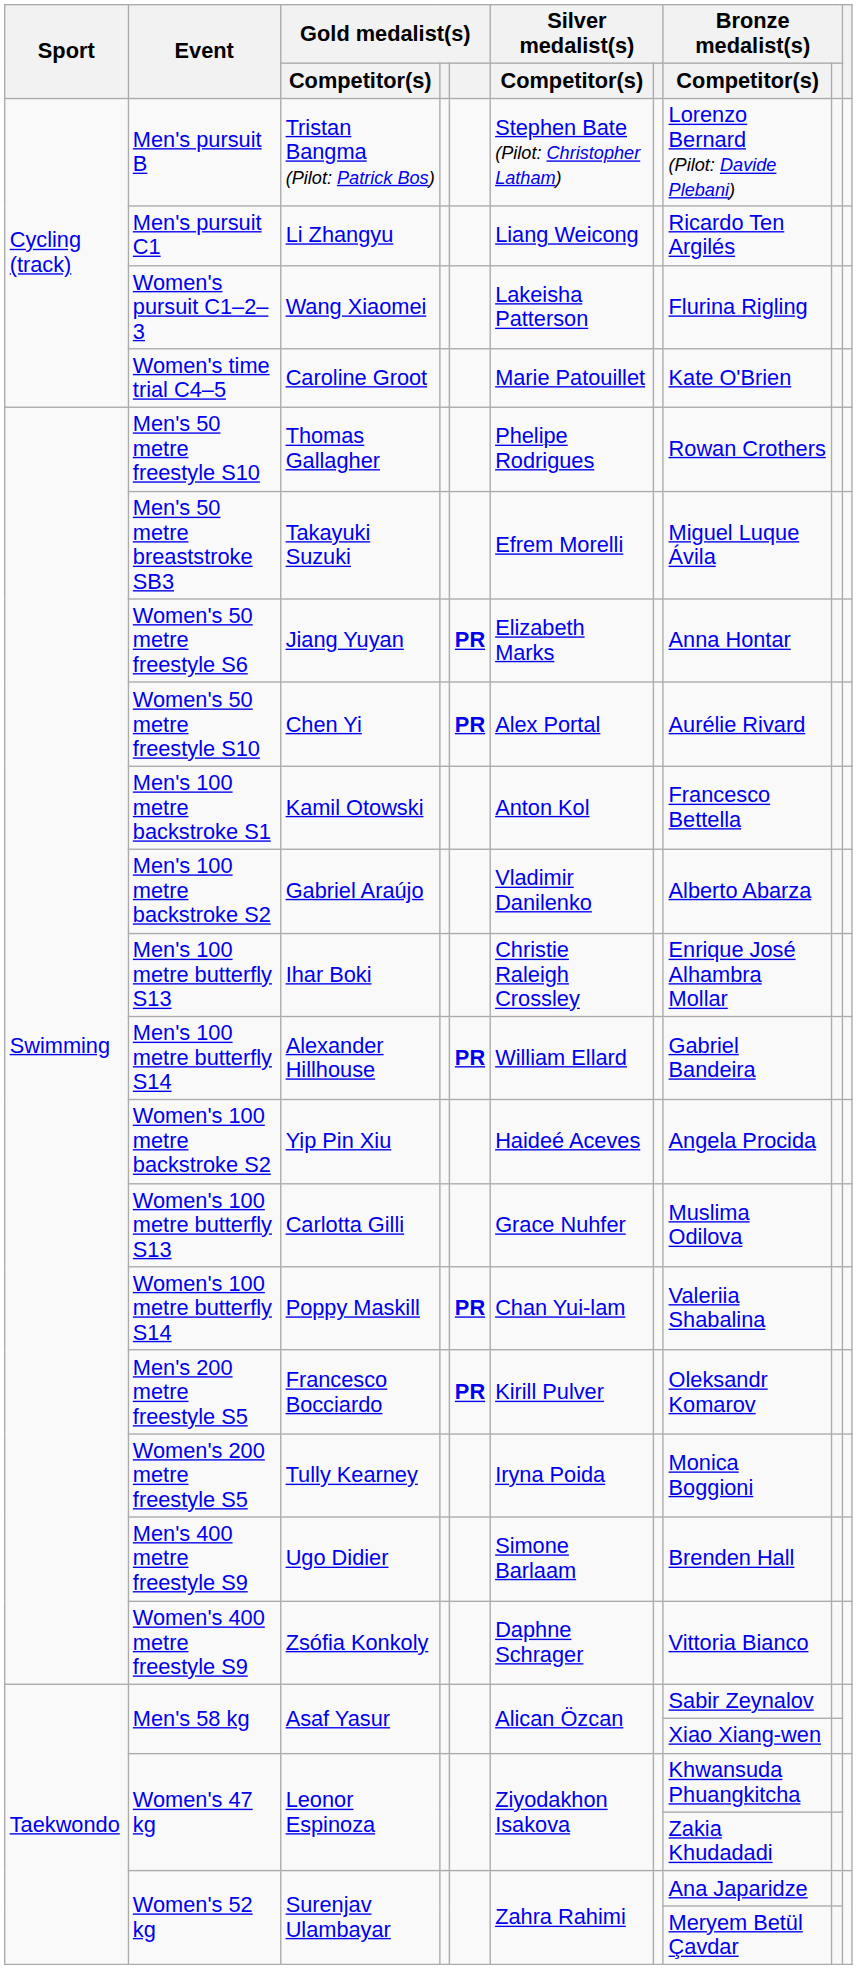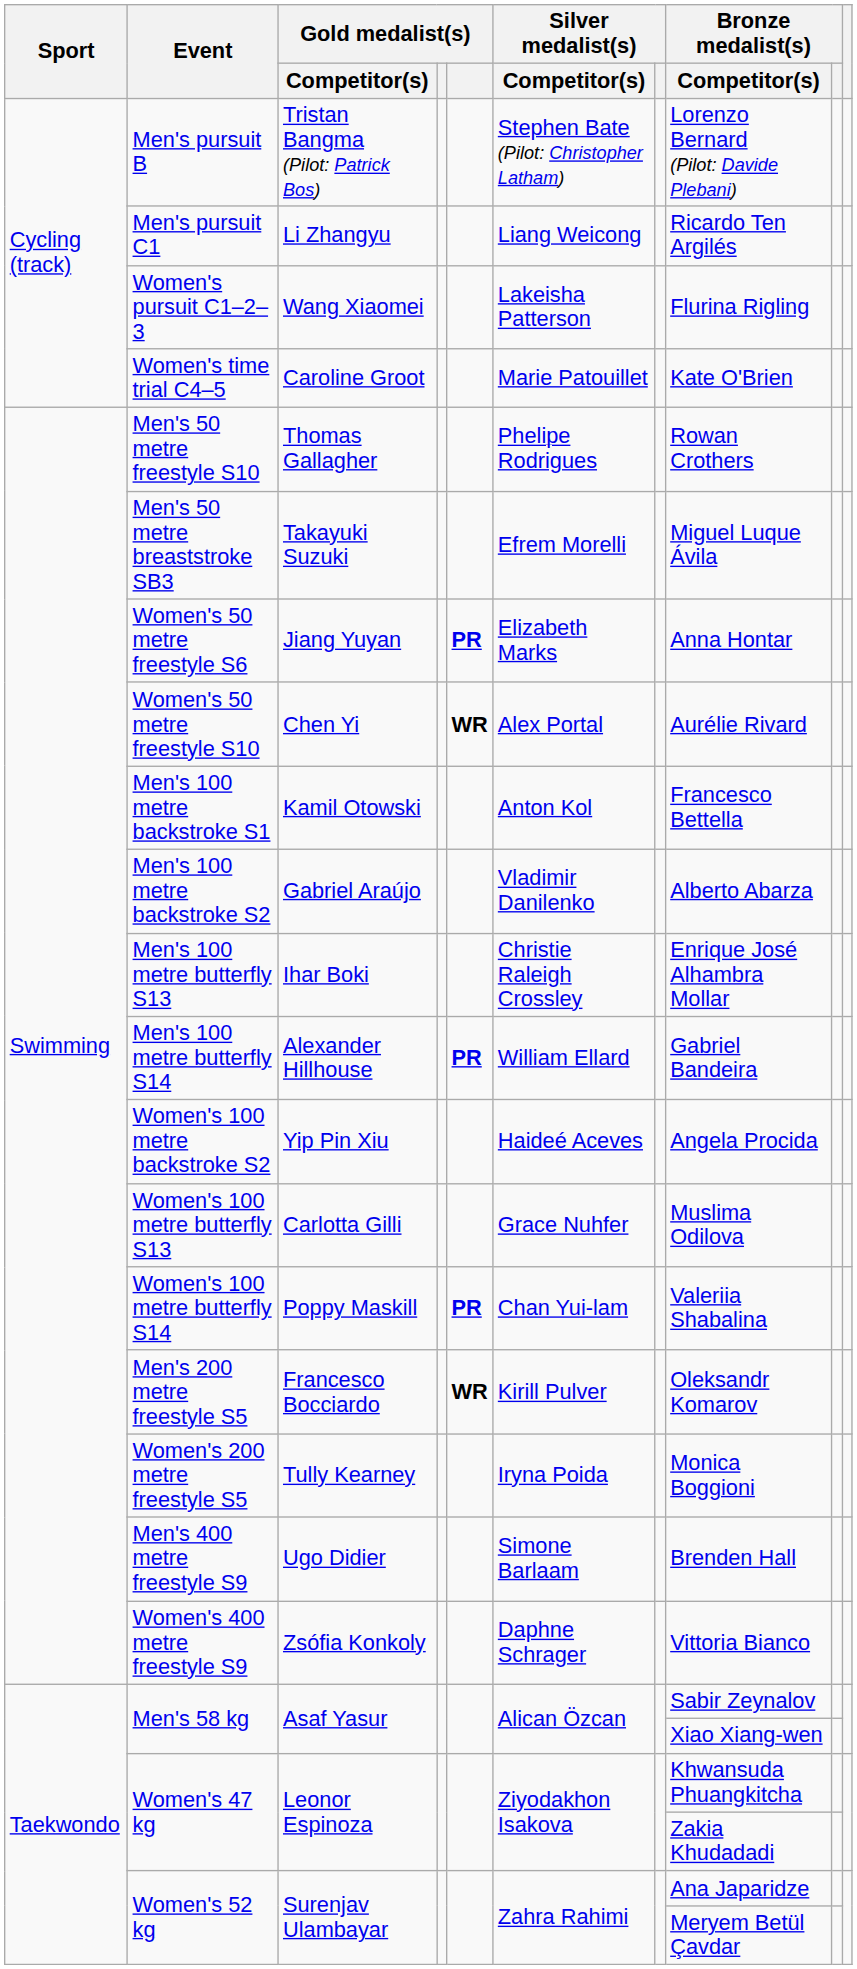 <table class="wikitable" style="width:100%;">
 <tr>
 <th rowspan="2">Sport</th>
 <th rowspan="2">Event</th>
 <th colspan="3">Gold medalist(s)</th>
 <th colspan="2">Silver medalist(s)</th>
 <th colspan="2">Bronze medalist(s)</th>
 <th rowspan="2"></th>
 </tr>
 <tr>
 <th>Competitor(s)</th>
 <th></th>
 <th></th>
 <th>Competitor(s)</th>
 <th></th>
 <th>Competitor(s)</th>
 <th></th>
 </tr>
 <tr>
 <td rowspan=4><a href='#'>Cycling (track)</a></td>
 <td><a href='#'>Men's pursuit B</a></td>
 <td><a href='#'>Tristan Bangma</a><br><small><em>(Pilot: <a href='#'>Patrick Bos</a>)</em></small></td>
 <td></td>
 <td></td>
 <td><a href='#'>Stephen Bate</a><br><small><em>(Pilot: <a href='#'>Christopher Latham</a>)</em></small></td>
 <td></td>
 <td><a href='#'>Lorenzo Bernard</a><br><small><em>(Pilot: <a href='#'>Davide Plebani</a>)</em></small></td>
 <td></td>
 <td></td>
 </tr>
 <tr>
 <td><a href='#'>Men's pursuit C1</a></td>
 <td><a href='#'>Li Zhangyu</a></td>
 <td></td>
 <td></td>
 <td><a href='#'>Liang Weicong</a></td>
 <td></td>
 <td><a href='#'>Ricardo Ten Argilés</a></td>
 <td></td>
 <td></td>
 </tr>
 <tr>
 <td><a href='#'>Women's pursuit C1–2–3</a></td>
 <td><a href='#'>Wang Xiaomei</a></td>
 <td></td>
 <td></td>
 <td><a href='#'>Lakeisha Patterson</a></td>
 <td></td>
 <td><a href='#'>Flurina Rigling</a></td>
 <td></td>
 <td></td>
 </tr>
 <tr>
 <td><a href='#'>Women's time trial C4–5</a></td>
 <td><a href='#'>Caroline Groot</a></td>
 <td></td>
 <td></td>
 <td><a href='#'>Marie Patouillet</a></td>
 <td></td>
 <td><a href='#'>Kate O'Brien</a></td>
 <td></td>
 <td></td>
 </tr>
 <tr>
 <td rowspan=15><a href='#'>Swimming</a></td>
 <td><a href='#'>Men's 50 metre freestyle S10</a></td>
 <td><a href='#'>Thomas Gallagher</a></td>
 <td></td>
 <td></td>
 <td><a href='#'>Phelipe Rodrigues</a></td>
 <td></td>
 <td><a href='#'>Rowan Crothers</a></td>
 <td></td>
 <td></td>
 </tr>
 <tr>
 <td><a href='#'>Men's 50 metre breaststroke SB3</a></td>
 <td><a href='#'>Takayuki Suzuki</a></td>
 <td></td>
 <td></td>
 <td><a href='#'>Efrem Morelli</a></td>
 <td></td>
 <td><a href='#'>Miguel Luque Ávila</a></td>
 <td></td>
 <td></td>
 </tr>
 <tr>
 <td><a href='#'>Women's 50 metre freestyle S6</a></td>
 <td><a href='#'>Jiang Yuyan</a></td>
 <td></td>
 <td><strong><a href='#'>PR</a></strong></td>
 <td><a href='#'>Elizabeth Marks</a></td>
 <td></td>
 <td><a href='#'>Anna Hontar</a></td>
 <td></td>
 <td></td>
 </tr>
 <tr>
 <td><a href='#'>Women's 50 metre freestyle S10</a></td>
 <td><a href='#'>Chen Yi</a></td>
 <td></td>
-<td><strong><a href='#'>PR</a></strong></td>
+<td><strong>WR</strong></td>
 <td><a href='#'>Alex Portal</a></td>
 <td></td>
 <td><a href='#'>Aurélie Rivard</a></td>
 <td></td>
 <td></td>
 </tr>
 <tr>
 <td><a href='#'>Men's 100 metre backstroke S1</a></td>
 <td><a href='#'>Kamil Otowski</a></td>
 <td></td>
 <td></td>
 <td><a href='#'>Anton Kol</a></td>
 <td></td>
 <td><a href='#'>Francesco Bettella</a></td>
 <td></td>
 <td></td>
 </tr>
 <tr>
 <td><a href='#'>Men's 100 metre backstroke S2</a></td>
 <td><a href='#'>Gabriel Araújo</a></td>
 <td></td>
 <td></td>
 <td><a href='#'>Vladimir Danilenko</a></td>
 <td></td>
 <td><a href='#'>Alberto Abarza</a></td>
 <td></td>
 <td></td>
 </tr>
 <tr>
 <td><a href='#'>Men's 100 metre butterfly S13</a></td>
 <td><a href='#'>Ihar Boki</a></td>
 <td></td>
 <td></td>
 <td><a href='#'>Christie Raleigh Crossley</a></td>
 <td></td>
 <td><a href='#'>Enrique José Alhambra Mollar</a></td>
 <td></td>
 <td></td>
 </tr>
 <tr>
 <td><a href='#'>Men's 100 metre butterfly S14</a></td>
 <td><a href='#'>Alexander Hillhouse</a></td>
 <td></td>
 <td><strong><a href='#'>PR</a></strong></td>
 <td><a href='#'>William Ellard</a></td>
 <td></td>
 <td><a href='#'>Gabriel Bandeira</a></td>
 <td></td>
 <td></td>
 </tr>
 <tr>
 <td><a href='#'>Women's 100 metre backstroke S2</a></td>
 <td><a href='#'>Yip Pin Xiu</a></td>
 <td></td>
 <td></td>
 <td><a href='#'>Haideé Aceves</a></td>
 <td></td>
 <td><a href='#'>Angela Procida</a></td>
 <td></td>
 <td></td>
 </tr>
 <tr>
 <td><a href='#'>Women's 100 metre butterfly S13</a></td>
 <td><a href='#'>Carlotta Gilli</a></td>
 <td></td>
 <td></td>
 <td><a href='#'>Grace Nuhfer</a></td>
 <td></td>
 <td><a href='#'>Muslima Odilova</a></td>
 <td></td>
 <td></td>
 </tr>
 <tr>
 <td><a href='#'>Women's 100 metre butterfly S14</a></td>
 <td><a href='#'>Poppy Maskill</a></td>
 <td></td>
 <td><strong><a href='#'>PR</a></strong></td>
 <td><a href='#'>Chan Yui-lam</a></td>
 <td></td>
 <td><a href='#'>Valeriia Shabalina</a></td>
 <td></td>
 <td></td>
 </tr>
 <tr>
 <td><a href='#'>Men's 200 metre freestyle S5</a></td>
 <td><a href='#'>Francesco Bocciardo</a></td>
 <td></td>
-<td><strong><a href='#'>PR</a></strong></td>
+<td><strong>WR</strong></td>
 <td><a href='#'>Kirill Pulver</a></td>
 <td></td>
 <td><a href='#'>Oleksandr Komarov</a></td>
 <td></td>
 <td></td>
 </tr>
 <tr>
 <td><a href='#'>Women's 200 metre freestyle S5</a></td>
 <td><a href='#'>Tully Kearney</a></td>
 <td></td>
 <td></td>
 <td><a href='#'>Iryna Poida</a></td>
 <td></td>
 <td><a href='#'>Monica Boggioni</a></td>
 <td></td>
 <td></td>
 </tr>
 <tr>
 <td><a href='#'>Men's 400 metre freestyle S9</a></td>
 <td><a href='#'>Ugo Didier</a></td>
 <td></td>
 <td></td>
 <td><a href='#'>Simone Barlaam</a></td>
 <td></td>
 <td><a href='#'>Brenden Hall</a></td>
 <td></td>
 <td></td>
 </tr>
 <tr>
 <td><a href='#'>Women's 400 metre freestyle S9</a></td>
 <td><a href='#'>Zsófia Konkoly</a></td>
 <td></td>
 <td></td>
 <td><a href='#'>Daphne Schrager</a></td>
 <td></td>
 <td><a href='#'>Vittoria Bianco</a></td>
 <td></td>
 <td></td>
 </tr>
 <tr>
 <td rowspan="6"><a href='#'>Taekwondo</a></td>
 <td rowspan="2"><a href='#'>Men's 58 kg</a></td>
 <td rowspan="2"><a href='#'>Asaf Yasur</a></td>
 <td rowspan="2"></td>
 <td rowspan="2"></td>
 <td rowspan="2"><a href='#'>Alican Özcan</a></td>
 <td rowspan="2"></td>
 <td><a href='#'>Sabir Zeynalov</a></td>
 <td></td>
 <td rowspan="2"></td>
 </tr>
 <tr>
 <td><a href='#'>Xiao Xiang-wen</a></td>
 <td></td>
 </tr>
 <tr>
 <td rowspan="2"><a href='#'>Women's 47 kg</a></td>
 <td rowspan="2"><a href='#'>Leonor Espinoza</a></td>
 <td rowspan="2"></td>
 <td rowspan="2"></td>
 <td rowspan="2"><a href='#'>Ziyodakhon Isakova</a></td>
 <td rowspan="2"></td>
 <td><a href='#'>Khwansuda Phuangkitcha</a></td>
 <td></td>
 <td rowspan="2"></td>
 </tr>
 <tr>
 <td><a href='#'>Zakia Khudadadi</a></td>
 <td></td>
 </tr>
 <tr>
 <td rowspan="2"><a href='#'>Women's 52 kg</a></td>
 <td rowspan="2"><a href='#'>Surenjav Ulambayar</a></td>
 <td rowspan="2"></td>
 <td rowspan="2"></td>
 <td rowspan="2"><a href='#'>Zahra Rahimi</a></td>
 <td rowspan="2"></td>
 <td><a href='#'>Ana Japaridze</a></td>
 <td></td>
 <td rowspan="2"></td>
 </tr>
 <tr>
 <td><a href='#'>Meryem Betül Çavdar</a></td>
 <td></td>
 </tr>
 </table>
